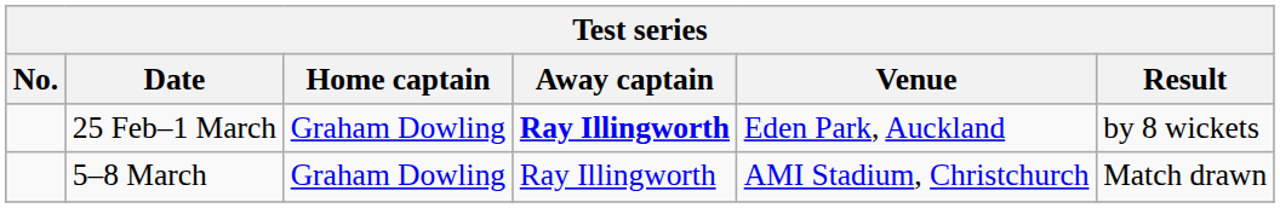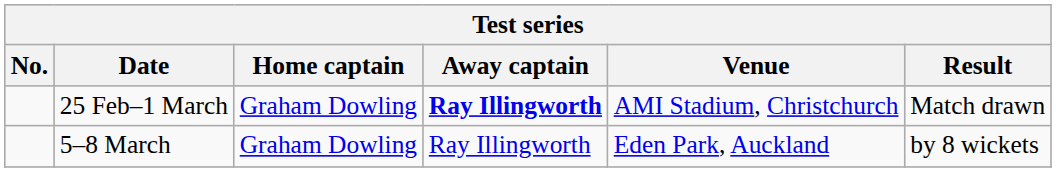 <table class="wikitable">
 <tr>
 <th colspan="9">Test series</th>
 </tr>
 <tr>
 <th>No.</th>
 <th>Date</th>
 <th>Home captain</th>
 <th>Away captain</th>
 <th>Venue</th>
 <th>Result</th>
 </tr>
 <tr>
 <td></td>
 <td>25 Feb–1 March</td>
 <td><a href='#'>Graham Dowling</a></td>
 <td><strong><a href='#'>Ray Illingworth</a></strong></td>
-<td><a href='#'>Eden Park</a>, <a href='#'>Auckland</a></td>
-<td> by 8 wickets</td>
+<td><a href='#'>AMI Stadium</a>, <a href='#'>Christchurch</a></td>
+<td>Match drawn</td>
 </tr>
 <tr>
 <td></td>
 <td>5–8 March</td>
 <td><a href='#'>Graham Dowling</a></td>
 <td><a href='#'>Ray Illingworth</a></td>
-<td><a href='#'>AMI Stadium</a>, <a href='#'>Christchurch</a></td>
-<td>Match drawn</td>
+<td><a href='#'>Eden Park</a>, <a href='#'>Auckland</a></td>
+<td> by 8 wickets</td>
 </tr>
 </table>
